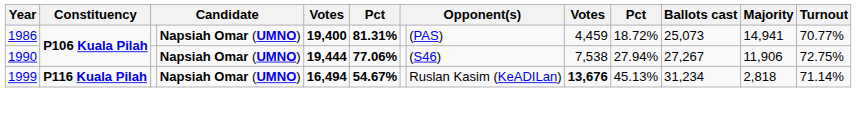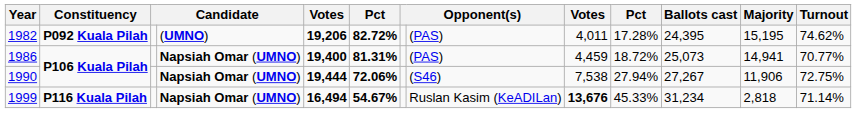 <table class="wikitable" style="margin:0.5em ; font-size:95%">
 <tr>
 <th>Year</th>
 <th>Constituency</th>
 <th colspan=2>Candidate</th>
 <th>Votes</th>
 <th>Pct</th>
 <th colspan=2>Opponent(s)</th>
 <th>Votes</th>
 <th>Pct</th>
 <th>Ballots cast</th>
 <th>Majority</th>
 <th>Turnout</th>
+</tr>
+<tr>
+<td><a href='#'>1982</a></td>
+<td><strong>P092 <a href='#'>Kuala Pilah</a></strong></td>
+<td></td>
+<td> (<a href='#'><strong>UMNO</strong></a>)</td>
+<td align="right"><strong>19,206</strong></td>
+<td><strong>82.72%</strong></td>
+<td></td>
+<td> (<a href='#'>PAS</a>)</td>
+<td align="right">4,011</td>
+<td>17.28%</td>
+<td>24,395</td>
+<td>15,195</td>
+<td>74.62%</td>
 </tr>
 <tr>
 <td><a href='#'>1986</a></td>
 <td rowspan=2><strong>P106 <a href='#'>Kuala Pilah</a></strong></td>
 <td></td>
 <td><strong>Napsiah Omar</strong> (<a href='#'><strong>UMNO</strong></a>)</td>
 <td align="right"><strong>19,400</strong></td>
 <td><strong>81.31%</strong></td>
 <td></td>
 <td> (<a href='#'>PAS</a>)</td>
 <td align="right">4,459</td>
 <td>18.72%</td>
 <td>25,073</td>
 <td>14,941</td>
 <td>70.77%</td>
 </tr>
 <tr>
 <td><a href='#'>1990</a></td>
 <td></td>
 <td><strong>Napsiah Omar</strong> (<a href='#'><strong>UMNO</strong></a>)</td>
 <td align="right"><strong>19,444</strong></td>
-<td><strong>77.06%</strong></td>
+<td><strong>72.06%</strong></td>
 <td></td>
 <td> (<a href='#'>S46</a>)</td>
 <td align="right">7,538</td>
 <td>27.94%</td>
 <td>27,267</td>
 <td>11,906</td>
 <td>72.75%</td>
 </tr>
 <tr>
 <td><a href='#'>1999</a></td>
 <td><strong>P116 <a href='#'>Kuala Pilah</a></strong></td>
 <td></td>
 <td><strong>Napsiah Omar</strong> (<a href='#'><strong>UMNO</strong></a>)</td>
 <td align="right"><strong>16,494</strong></td>
 <td><strong>54.67%</strong></td>
 <td></td>
 <td>Ruslan Kasim (<a href='#'>KeADILan</a>)</td>
 <td align="right"><strong>13,676</strong></td>
-<td>45.13%</td>
+<td>45.33%</td>
 <td>31,234</td>
 <td>2,818</td>
 <td>71.14%</td>
 </tr>
 </table>
